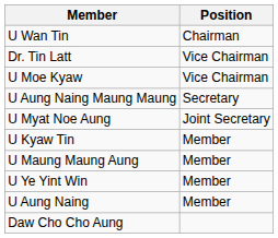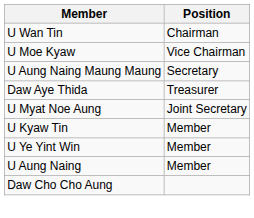 <table class="wikitable">
 <tr>
 <th>Member</th>
 <th>Position</th>
 </tr>
 <tr>
 <td>U Wan Tin</td>
 <td>Chairman</td>
 </tr>
 <tr>
-<td>Dr. Tin Latt</td>
-<td>Vice Chairman</td>
-</tr>
-<tr>
 <td>U Moe Kyaw</td>
 <td>Vice Chairman</td>
 </tr>
 <tr>
 <td>U Aung Naing Maung Maung</td>
 <td>Secretary</td>
 </tr>
 <tr>
+<td>Daw Aye Thida</td>
+<td>Treasurer</td>
+</tr>
+<tr>
 <td>U Myat Noe Aung</td>
 <td>Joint Secretary</td>
 </tr>
 <tr>
 <td>U Kyaw Tin</td>
-<td>Member</td>
-</tr>
-<tr>
-<td>U Maung Maung Aung</td>
 <td>Member</td>
 </tr>
 <tr>
 <td>U Ye Yint Win</td>
 <td>Member</td>
 </tr>
 <tr>
 <td>U Aung Naing</td>
 <td>Member</td>
 </tr>
 <tr>
 <td>Daw Cho Cho Aung</td>
 <td></td>
 </tr>
 </table>
